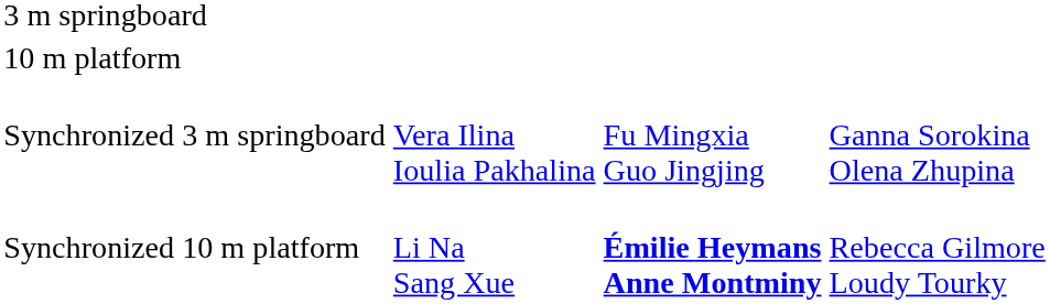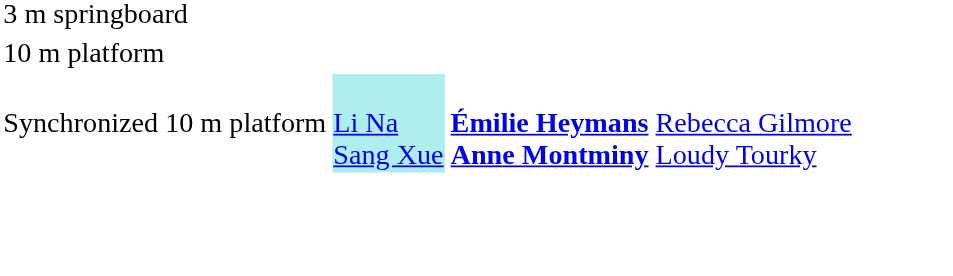 <table>
 <tr>
 <td>3 m springboard<br></td>
 <td></td>
 <td></td>
 <td></td>
 </tr>
 <tr>
 <td>10 m platform<br></td>
 <td></td>
 <td></td>
 <td></td>
 </tr>
 <tr>
-<td>Synchronized 3 m springboard<br></td>
-<td valign="top"><br><a href='#'>Vera Ilina</a><br><a href='#'>Ioulia Pakhalina</a></td>
-<td valign="top"><br><a href='#'>Fu Mingxia</a><br><a href='#'>Guo Jingjing</a></td>
-<td valign="top"><br><a href='#'>Ganna Sorokina</a><br><a href='#'>Olena Zhupina</a></td>
-</tr>
-<tr>
 <td>Synchronized 10 m platform<br></td>
-<td valign="top"><br><a href='#'>Li Na</a><br><a href='#'>Sang Xue</a></td>
+<td valign="top" style="background: paleturquoise;"><br><a href='#'>Li Na</a><br><a href='#'>Sang Xue</a></td>
 <td valign="top"><strong><br><a href='#'>Émilie Heymans</a><br><a href='#'>Anne Montminy</a></strong></td>
 <td valign="top"><br><a href='#'>Rebecca Gilmore</a><br><a href='#'>Loudy Tourky</a></td>
 </tr>
 </table>
